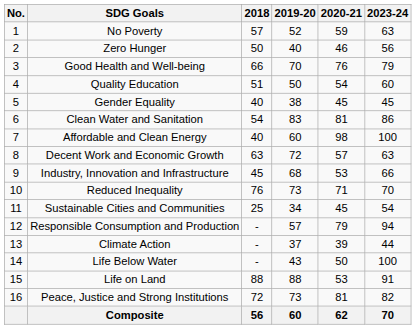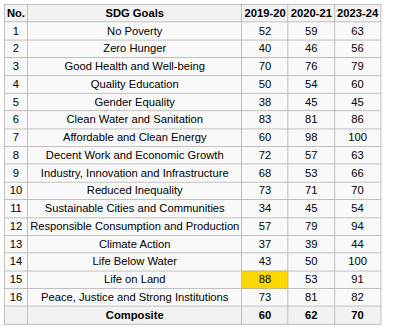 <table class="wikitable" style="text-align:center">
 <tr>
 <th>No.</th>
 <th>SDG Goals</th>
-<th>2018</th>
 <th>2019-20</th>
 <th>2020-21</th>
 <th>2023-24</th>
 </tr>
 <tr>
 <td>1</td>
 <td>No Poverty</td>
-<td>57</td>
 <td> 52</td>
 <td> 59</td>
 <td> 63</td>
 </tr>
 <tr>
 <td>2</td>
 <td>Zero Hunger</td>
-<td>50</td>
 <td> 40</td>
 <td> 46</td>
 <td> 56</td>
 </tr>
 <tr>
 <td>3</td>
 <td>Good Health and Well-being</td>
-<td>66</td>
 <td> 70</td>
 <td> 76</td>
 <td> 79</td>
 </tr>
 <tr>
 <td>4</td>
 <td>Quality Education</td>
-<td>51</td>
 <td> 50</td>
 <td> 54</td>
 <td> 60</td>
 </tr>
 <tr>
 <td>5</td>
 <td>Gender Equality</td>
-<td>40</td>
 <td> 38</td>
 <td> 45</td>
 <td> 45</td>
 </tr>
 <tr>
 <td>6</td>
 <td>Clean Water and Sanitation</td>
-<td>54</td>
 <td> 83</td>
 <td> 81</td>
 <td> 86</td>
 </tr>
 <tr>
 <td>7</td>
 <td>Affordable and Clean Energy</td>
-<td>40</td>
 <td> 60</td>
 <td> 98</td>
 <td> 100</td>
 </tr>
 <tr>
 <td>8</td>
 <td>Decent Work and Economic Growth</td>
-<td>63</td>
 <td> 72</td>
 <td> 57</td>
 <td> 63</td>
 </tr>
 <tr>
 <td>9</td>
 <td>Industry, Innovation and Infrastructure</td>
-<td>45</td>
 <td> 68</td>
 <td> 53</td>
 <td> 66</td>
 </tr>
 <tr>
 <td>10</td>
 <td>Reduced Inequality</td>
-<td>76</td>
 <td> 73</td>
 <td> 71</td>
 <td> 70</td>
 </tr>
 <tr>
 <td>11</td>
 <td>Sustainable Cities and Communities</td>
-<td>25</td>
 <td> 34</td>
 <td> 45</td>
 <td> 54</td>
 </tr>
 <tr>
 <td>12</td>
 <td>Responsible Consumption and Production</td>
-<td>-</td>
 <td>57</td>
 <td> 79</td>
 <td> 94</td>
 </tr>
 <tr>
 <td>13</td>
 <td>Climate Action</td>
-<td>-</td>
 <td>37</td>
 <td> 39</td>
 <td> 44</td>
 </tr>
 <tr>
 <td>14</td>
 <td>Life Below Water</td>
-<td>-</td>
 <td>43</td>
 <td> 50</td>
 <td> 100</td>
 </tr>
 <tr>
 <td>15</td>
 <td>Life on Land</td>
-<td>88</td>
-<td> 88</td>
+<td style="background: gold;"> 88</td>
 <td> 53</td>
 <td> 91</td>
 </tr>
 <tr>
 <td>16</td>
 <td>Peace, Justice and Strong Institutions</td>
-<td>72</td>
 <td> 73</td>
 <td> 81</td>
 <td> 82</td>
 </tr>
 <tr>
 <th></th>
 <th>Composite</th>
-<th>56</th>
 <th> 60</th>
 <th> 62</th>
 <th> 70</th>
 </tr>
 </table>
